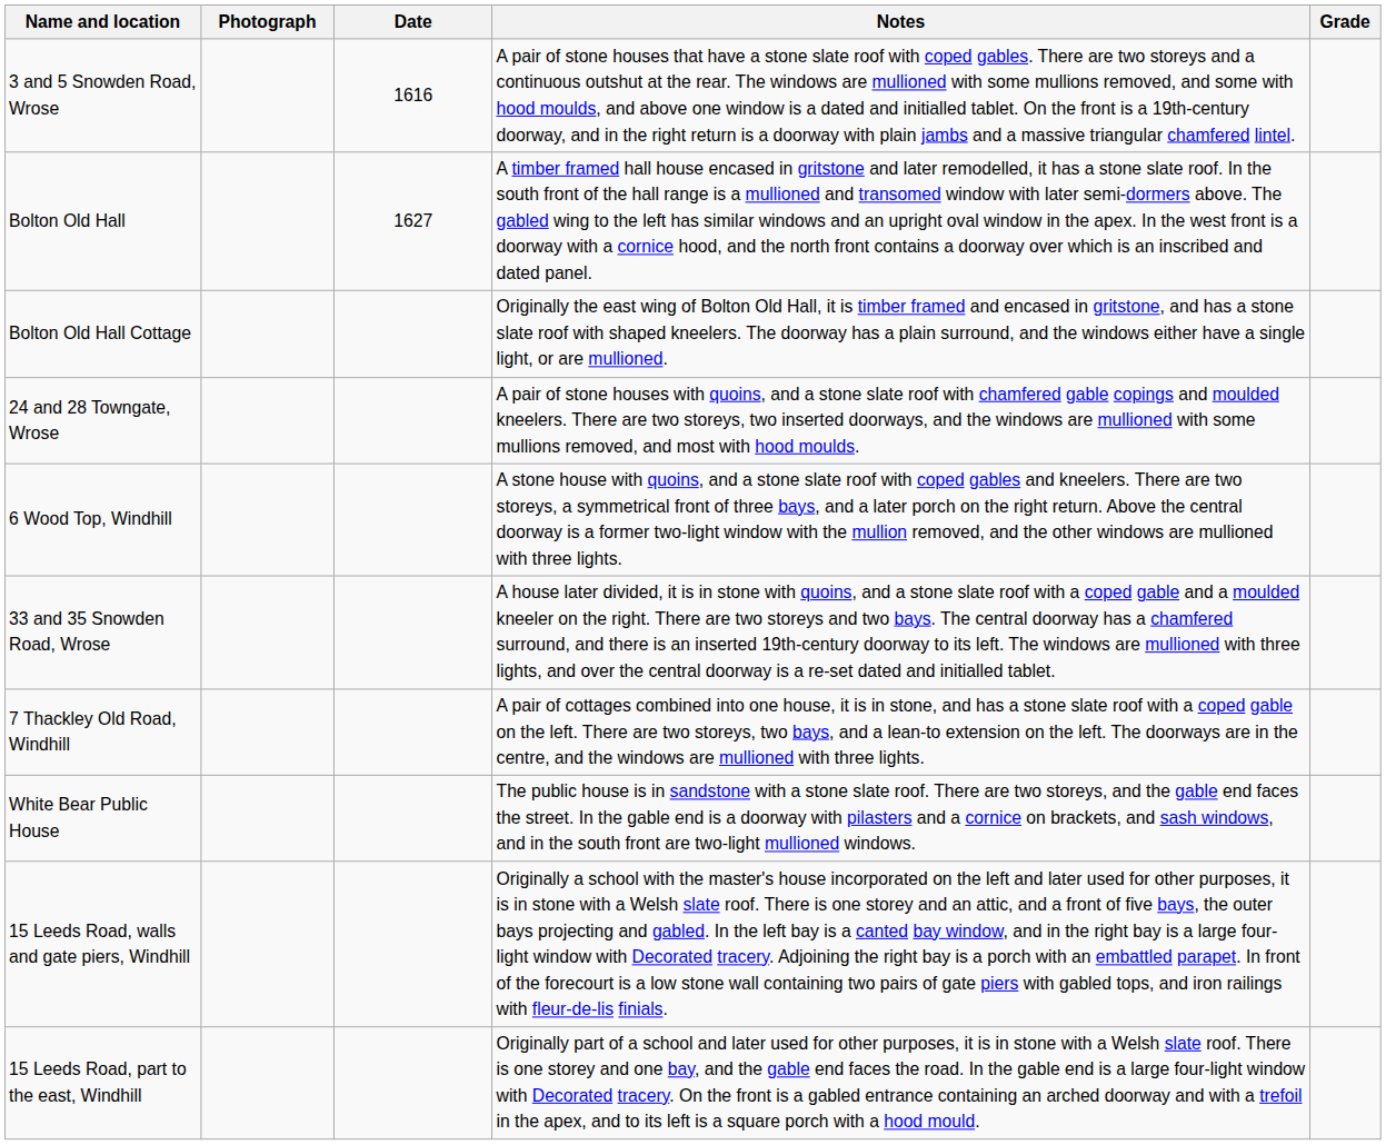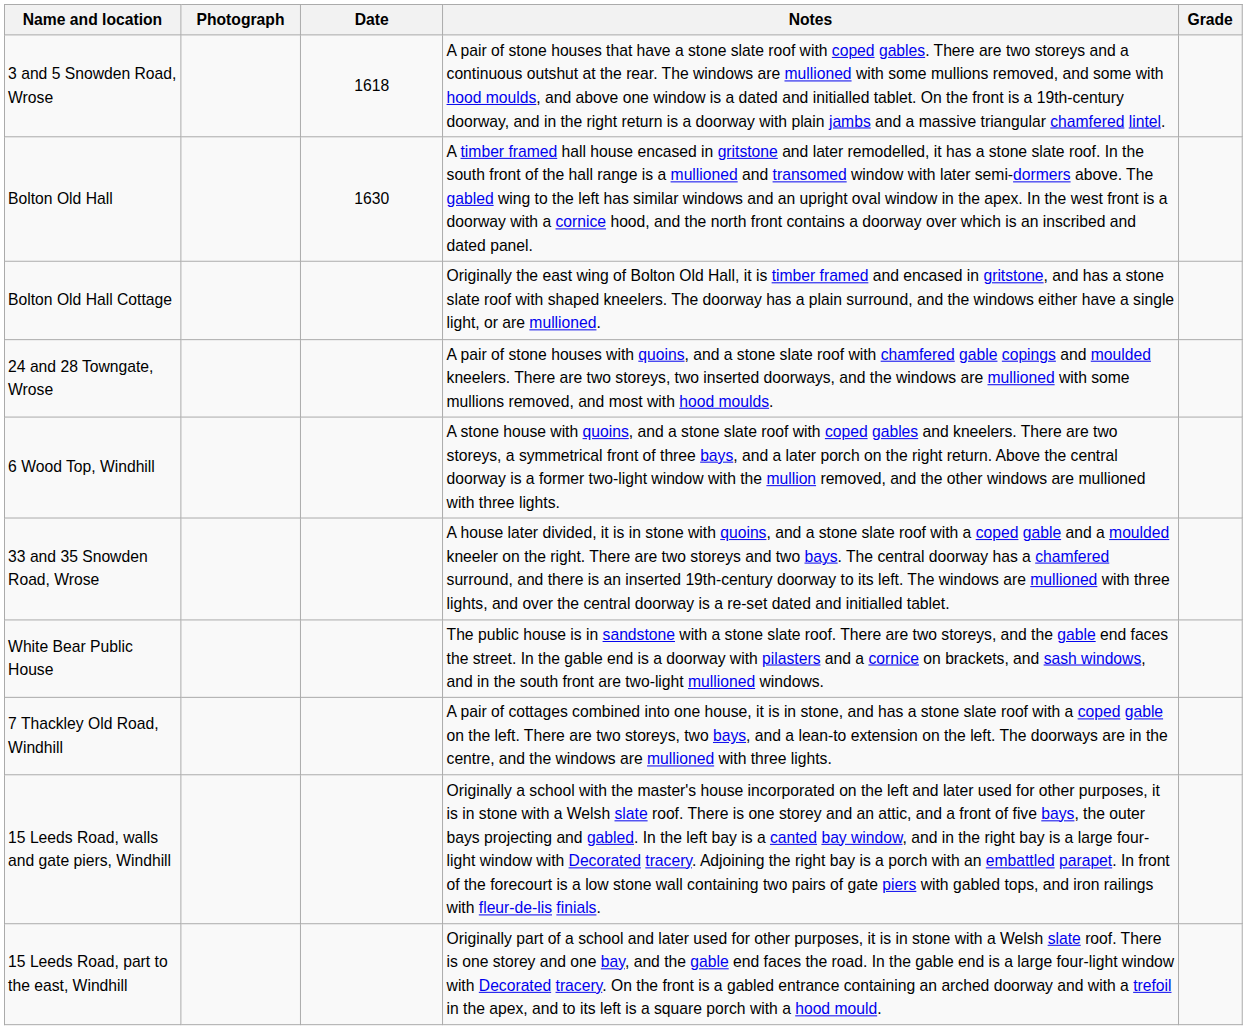 <table class="wikitable sortable plainrowheaders" style="width:100%; border:0; text-align:left; line-height:150%;">
 <tr>
 <th scope="col"  style="width:150px">Name and location</th>
 <th scope="col"  style="width:100px" class="unsortable">Photograph</th>
 <th scope="col"  style="width:120px">Date</th>
 <th scope="col"  style="width:650px" class="unsortable">Notes</th>
 <th scope="col"  style="width:50px">Grade</th>
 </tr>
 <tr>
 <td>3 and 5 Snowden Road, Wrose<br><small></small></td>
 <td></td>
-<td align="center">1616</td>
+<td align="center">1618</td>
 <td>A pair of stone houses that have a stone slate roof with <a href='#'>coped</a> <a href='#'>gables</a>.  There are two storeys and a continuous outshut at the rear.  The windows are <a href='#'>mullioned</a> with some mullions removed, and some with <a href='#'>hood moulds</a>, and above one window is a dated and initialled tablet.  On the front is a 19th-century doorway, and in the right return is a doorway with plain <a href='#'>jambs</a> and a massive triangular <a href='#'>chamfered</a> <a href='#'>lintel</a>.</td>
 <td align="center" ></td>
 </tr>
 <tr>
 <td>Bolton Old Hall<br><small></small></td>
 <td></td>
-<td align="center">1627</td>
+<td align="center">1630</td>
 <td>A <a href='#'>timber framed</a> hall house encased in <a href='#'>gritstone</a> and later remodelled, it has a stone slate roof.  In the south front of the hall range is a <a href='#'>mullioned</a> and <a href='#'>transomed</a> window with later semi-<a href='#'>dormers</a> above.  The <a href='#'>gabled</a> wing to the left has similar windows and an upright oval window in the apex.  In the west front is a doorway with a <a href='#'>cornice</a> hood, and the north front contains a doorway over which is an inscribed and dated panel.</td>
 <td align="center" ></td>
 </tr>
 <tr>
 <td>Bolton Old Hall Cottage<br><small></small></td>
 <td></td>
 <td align="center"></td>
 <td>Originally the east wing of Bolton Old Hall, it is <a href='#'>timber framed</a> and encased in <a href='#'>gritstone</a>, and has a stone slate roof with shaped kneelers.  The doorway has a plain surround, and the windows either have a single light, or are <a href='#'>mullioned</a>.</td>
 <td align="center" ></td>
 </tr>
 <tr>
 <td>24 and 28 Towngate, Wrose<br><small></small></td>
 <td></td>
 <td align="center"></td>
 <td>A pair of stone houses with <a href='#'>quoins</a>, and a stone slate roof with <a href='#'>chamfered</a> <a href='#'>gable</a> <a href='#'>copings</a> and <a href='#'>moulded</a> kneelers.  There are two storeys, two inserted doorways, and the windows are <a href='#'>mullioned</a> with some mullions removed, and most with <a href='#'>hood moulds</a>.</td>
 <td align="center" ></td>
 </tr>
 <tr>
 <td>6 Wood Top, Windhill<br><small></small></td>
 <td></td>
 <td align="center"></td>
 <td>A stone house with <a href='#'>quoins</a>, and a stone slate roof with <a href='#'>coped</a> <a href='#'>gables</a> and kneelers.  There are two storeys, a symmetrical front of three <a href='#'>bays</a>, and a later porch on the right return.  Above the central doorway is a former two-light window with the <a href='#'>mullion</a> removed, and the other windows are mullioned with three lights.</td>
 <td align="center" ></td>
 </tr>
 <tr>
 <td>33 and 35 Snowden Road, Wrose<br><small></small></td>
 <td></td>
 <td align="center"></td>
 <td>A house later divided, it is in stone with <a href='#'>quoins</a>, and a stone slate roof with a <a href='#'>coped</a> <a href='#'>gable</a> and a <a href='#'>moulded</a> kneeler on the right.  There are two storeys and two <a href='#'>bays</a>.  The central doorway has a <a href='#'>chamfered</a> surround, and there is an inserted 19th-century doorway to its left.  The windows are <a href='#'>mullioned</a> with three lights, and over the central doorway is a re-set dated and initialled tablet.</td>
 <td align="center" ></td>
 </tr>
 <tr>
+<td>White Bear Public House<br><small></small></td>
+<td></td>
+<td align="center"></td>
+<td>The public house is in <a href='#'>sandstone</a> with a stone slate roof.  There are two storeys, and the <a href='#'>gable</a> end faces the street.  In the gable end is a doorway with <a href='#'>pilasters</a> and a <a href='#'>cornice</a> on brackets, and <a href='#'>sash windows</a>, and in the south front are two-light <a href='#'>mullioned</a> windows.</td>
+<td align="center" ></td>
+</tr>
+<tr>
 <td>7 Thackley Old Road, Windhill<br><small></small></td>
 <td></td>
 <td align="center"></td>
 <td>A pair of cottages combined into one house, it is in stone, and has a stone slate roof with a <a href='#'>coped</a> <a href='#'>gable</a> on the left.  There are two storeys, two <a href='#'>bays</a>, and a lean-to extension on the left.  The doorways are in the centre, and the windows are <a href='#'>mullioned</a> with three lights.</td>
-<td align="center" ></td>
-</tr>
-<tr>
-<td>White Bear Public House<br><small></small></td>
-<td></td>
-<td align="center"></td>
-<td>The public house is in <a href='#'>sandstone</a> with a stone slate roof.  There are two storeys, and the <a href='#'>gable</a> end faces the street.  In the gable end is a doorway with <a href='#'>pilasters</a> and a <a href='#'>cornice</a> on brackets, and <a href='#'>sash windows</a>, and in the south front are two-light <a href='#'>mullioned</a> windows.</td>
 <td align="center" ></td>
 </tr>
 <tr>
 <td>15 Leeds Road, walls and gate piers, Windhill<br><small></small></td>
 <td></td>
 <td align="center"></td>
 <td>Originally a school with the master's house incorporated on the left and later used for other purposes, it is in stone with a Welsh <a href='#'>slate</a> roof.  There is one storey and an attic, and a front of five <a href='#'>bays</a>, the outer bays projecting and <a href='#'>gabled</a>.  In the left bay is a <a href='#'>canted</a> <a href='#'>bay window</a>, and in the right bay is a large four-light window with <a href='#'>Decorated</a> <a href='#'>tracery</a>.  Adjoining the right bay is a porch with an <a href='#'>embattled</a> <a href='#'>parapet</a>.  In front of the forecourt is a low stone wall containing two pairs of gate <a href='#'>piers</a> with gabled tops, and iron railings with <a href='#'>fleur-de-lis</a> <a href='#'>finials</a>.</td>
 <td align="center" ></td>
 </tr>
 <tr>
 <td>15 Leeds Road, part to the east, Windhill<br><small></small></td>
 <td></td>
 <td align="center"></td>
 <td>Originally part of a school and later used for other purposes, it is in stone with a Welsh <a href='#'>slate</a> roof.  There is one storey and one <a href='#'>bay</a>, and the <a href='#'>gable</a> end faces the road.  In the gable end is a large four-light window with <a href='#'>Decorated</a> <a href='#'>tracery</a>.  On the front is a gabled entrance containing an arched doorway and with a <a href='#'>trefoil</a> in the apex, and to its left is a square porch with a <a href='#'>hood mould</a>.</td>
 <td align="center" ></td>
 </tr>
 <tr>
 </tr>
 </table>
